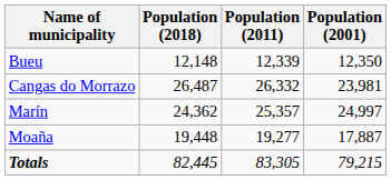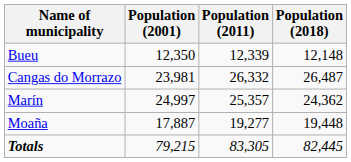 <table class="wikitable sortable">
 <tr>
 <th>Name of<br>municipality</th>
+<th>Population<br>(2001)</th>
+<th>Population<br>(2011)</th>
 <th>Population<br>(2018)</th>
-<th>Population<br>(2011)</th>
-<th>Population<br>(2001)</th>
 </tr>
 <tr>
 <td><a href='#'>Bueu</a></td>
+<td align="right">12,350</td>
+<td align="right">12,339</td>
 <td align="right">12,148</td>
-<td align="right">12,339</td>
-<td align="right">12,350</td>
 </tr>
 <tr>
 <td><a href='#'>Cangas do Morrazo</a></td>
+<td align="right">23,981</td>
+<td align="right">26,332</td>
 <td align="right">26,487</td>
-<td align="right">26,332</td>
-<td align="right">23,981</td>
 </tr>
 <tr>
 <td><a href='#'>Marín</a></td>
+<td align="right">24,997</td>
+<td align="right">25,357</td>
 <td align="right">24,362</td>
-<td align="right">25,357</td>
-<td align="right">24,997</td>
 </tr>
 <tr>
 <td><a href='#'>Moaña</a></td>
+<td align="right">17,887</td>
+<td align="right">19,277</td>
 <td align="right">19,448</td>
-<td align="right">19,277</td>
-<td align="right">17,887</td>
 </tr>
 <tr>
 <td><strong><em>Totals</em></strong></td>
+<td align="right"><em>79,215</em></td>
+<td align="right"><em>83,305</em></td>
 <td align="right"><em>82,445</em></td>
-<td align="right"><em>83,305</em></td>
-<td align="right"><em>79,215</em></td>
 </tr>
 </table>
